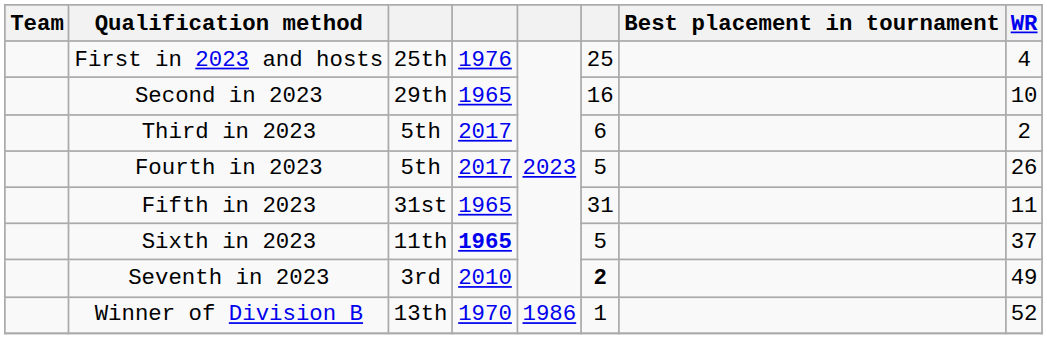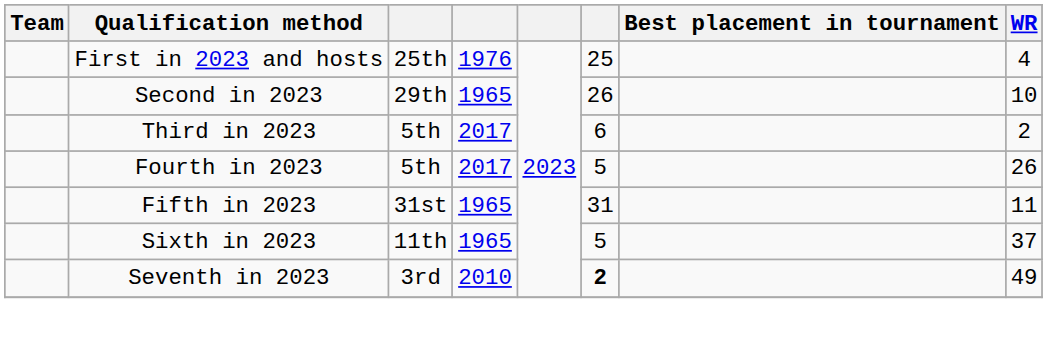 <table class="wikitable sortable">
 <tr>
 <th>Team</th>
 <th>Qualification method</th>
 <th></th>
 <th></th>
 <th></th>
 <th></th>
 <th>Best placement in tournament</th>
 <th><a href='#'>WR</a></th>
 </tr>
 <tr>
 <td></td>
 <td align="center">First in <a href='#'>2023</a> and hosts</td>
 <td align="center">25th</td>
 <td align="center"><a href='#'>1976</a></td>
 <td rowspan=7 align="center"><a href='#'>2023</a></td>
 <td align="center">25</td>
 <td></td>
 <td align="center">4</td>
 </tr>
 <tr>
 <td></td>
 <td align="center">Second in 2023</td>
 <td align="center">29th</td>
 <td align="center"><a href='#'>1965</a></td>
-<td align="center">16</td>
+<td align="center">26</td>
 <td></td>
 <td align="center">10</td>
 </tr>
 <tr>
 <td></td>
 <td align="center">Third in 2023</td>
 <td align="center">5th</td>
 <td align="center"><a href='#'>2017</a></td>
 <td align="center">6</td>
 <td></td>
 <td align="center">2</td>
 </tr>
 <tr>
 <td></td>
 <td align="center">Fourth in 2023</td>
 <td align="center">5th</td>
 <td align="center"><a href='#'>2017</a></td>
 <td align="center">5</td>
 <td></td>
 <td align="center">26</td>
 </tr>
 <tr>
 <td></td>
 <td align="center">Fifth in 2023</td>
 <td align="center">31st</td>
 <td align="center"><a href='#'>1965</a></td>
 <td align="center">31</td>
 <td></td>
 <td align="center">11</td>
 </tr>
 <tr>
 <td></td>
 <td align="center">Sixth in 2023</td>
 <td align="center">11th</td>
-<td align="center"><strong><a href='#'>1965</a></strong></td>
+<td align="center"><a href='#'>1965</a></td>
 <td align="center">5</td>
 <td></td>
 <td align="center">37</td>
 </tr>
 <tr>
 <td></td>
 <td align="center">Seventh in 2023</td>
 <td align="center">3rd</td>
 <td align="center"><a href='#'>2010</a></td>
 <td align="center"><strong>2</strong></td>
 <td></td>
 <td align="center">49</td>
 </tr>
 <tr>
-<td></td>
-<td align="center">Winner of <a href='#'>Division B</a></td>
-<td align="center">13th</td>
-<td align="center"><a href='#'>1970</a></td>
-<td align="center"><a href='#'>1986</a></td>
-<td align="center">1</td>
-<td></td>
-<td align="center">52</td>
-</tr>
-<tr>
 </tr>
 </table>
